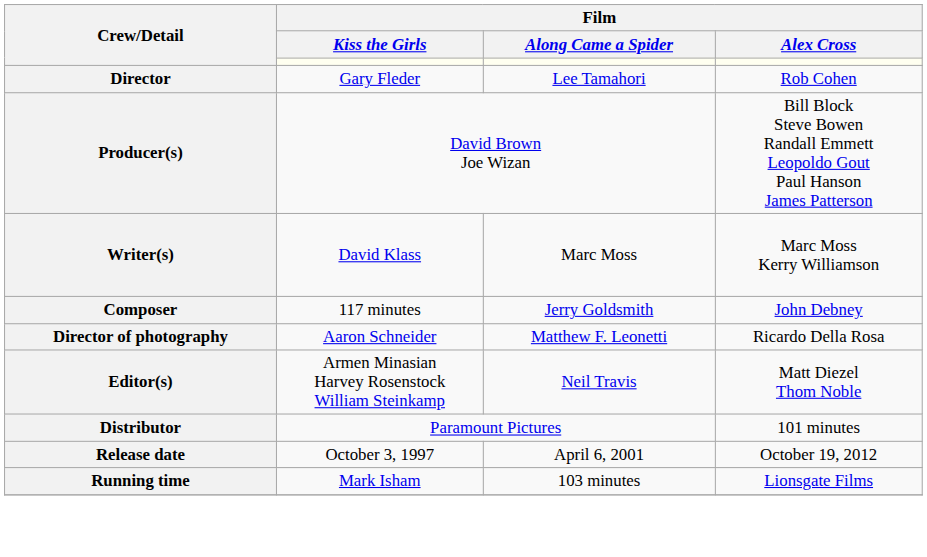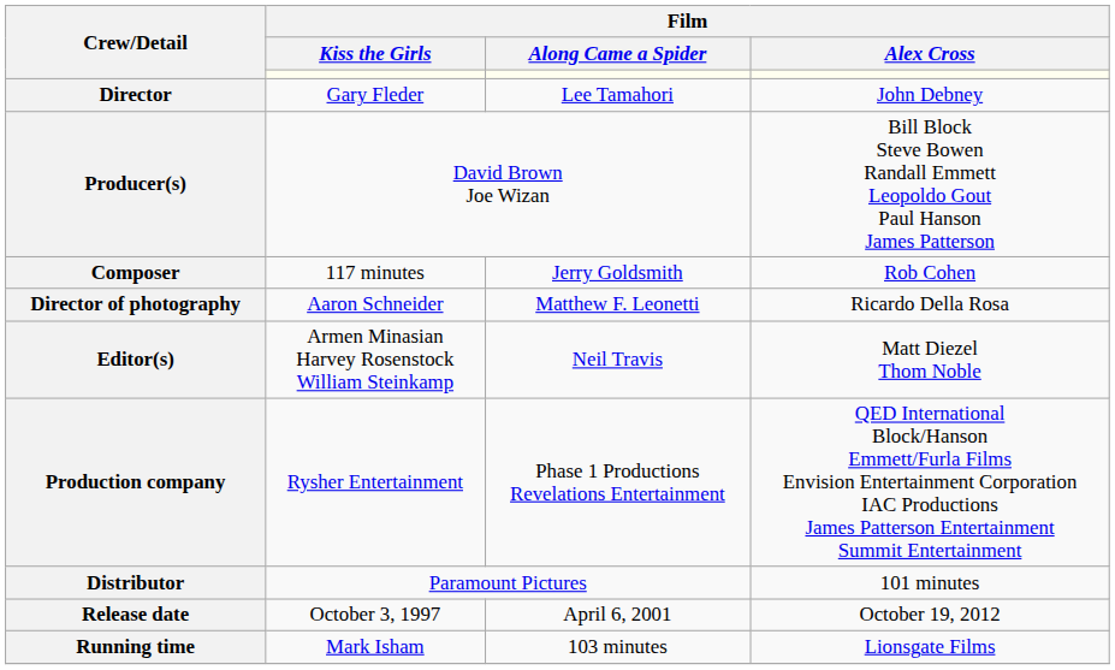 <table class="wikitable"  style="text-align:center; width:99%;">
 <tr>
 <th rowspan="3">Crew/Detail</th>
 <th colspan="3">Film</th>
 </tr>
 <tr>
 <th><em><a href='#'>Kiss the Girls</a></em></th>
 <th><em><a href='#'>Along Came a Spider</a></em></th>
 <th><em><a href='#'>Alex Cross</a></em></th>
 </tr>
 <tr>
 <th style="background-color:ivory;"><span></span></th>
 <th style="background-color:ivory;"><span></span></th>
 <th style="background-color:ivory;"><span></span></th>
 </tr>
 <tr>
 <th>Director</th>
 <td><a href='#'>Gary Fleder</a></td>
 <td><a href='#'>Lee Tamahori</a></td>
-<td><a href='#'>Rob Cohen</a></td>
+<td><a href='#'>John Debney</a></td>
 </tr>
 <tr>
 <th>Producer(s)</th>
 <td colspan="2"><a href='#'>David Brown</a><br>Joe Wizan</td>
 <td>Bill Block<br>Steve Bowen<br>Randall Emmett<br><a href='#'>Leopoldo Gout</a><br>Paul Hanson<br><a href='#'>James Patterson</a></td>
 </tr>
 <tr>
-<th>Writer(s)</th>
-<td><br><a href='#'>David Klass</a><br><br></td>
-<td><br>Marc Moss<br><br></td>
-<td><br>Marc Moss<br>Kerry Williamson<br><br></td>
-</tr>
-<tr>
 <th>Composer</th>
 <td>117 minutes</td>
 <td><a href='#'>Jerry Goldsmith</a></td>
-<td><a href='#'>John Debney</a></td>
+<td><a href='#'>Rob Cohen</a></td>
 </tr>
 <tr>
 <th>Director of photography</th>
 <td><a href='#'>Aaron Schneider</a></td>
 <td><a href='#'>Matthew F. Leonetti</a></td>
 <td>Ricardo Della Rosa</td>
 </tr>
 <tr>
 <th>Editor(s)</th>
 <td>Armen Minasian<br>Harvey Rosenstock<br><a href='#'>William Steinkamp</a></td>
 <td><a href='#'>Neil Travis</a></td>
 <td>Matt Diezel<br><a href='#'>Thom Noble</a></td>
+</tr>
+<tr>
+<th>Production company</th>
+<td><a href='#'>Rysher Entertainment</a></td>
+<td>Phase 1 Productions<br><a href='#'>Revelations Entertainment</a></td>
+<td><a href='#'>QED International</a><br>Block/Hanson<br><a href='#'>Emmett/Furla Films</a><br>Envision Entertainment Corporation<br>IAC Productions<br><a href='#'>James Patterson Entertainment</a><br><a href='#'>Summit Entertainment</a></td>
 </tr>
 <tr>
 <th>Distributor</th>
 <td colspan="2"><a href='#'>Paramount Pictures</a></td>
 <td>101 minutes</td>
 </tr>
 <tr>
 <th>Release date</th>
 <td>October 3, 1997</td>
 <td>April 6, 2001</td>
 <td>October 19, 2012</td>
 </tr>
 <tr>
 <th>Running time</th>
 <td><a href='#'>Mark Isham</a></td>
 <td>103 minutes</td>
 <td><a href='#'>Lionsgate Films</a></td>
 </tr>
 <tr>
 </tr>
 </table>
